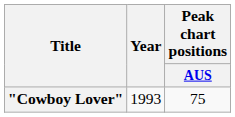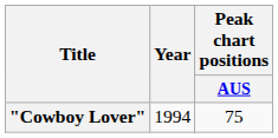 <table class="wikitable plainrowheaders" style="text-align:center;">
 <tr>
 <th scope="col" rowspan="2">Title</th>
 <th scope="col" rowspan="2">Year</th>
 <th scope="col" colspan="1">Peak chart positions</th>
 </tr>
 <tr>
 <th scope="col" style="width:3em;font-size:90%;"><a href='#'>AUS</a><br></th>
 </tr>
 <tr>
 <th scope="row">"Cowboy Lover"</th>
-<td>1993</td>
+<td>1994</td>
 <td>75</td>
 </tr>
 </table>
